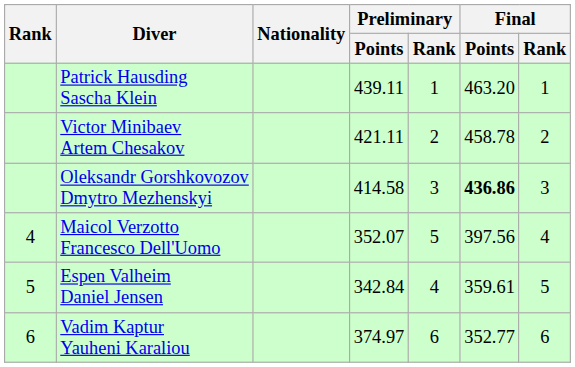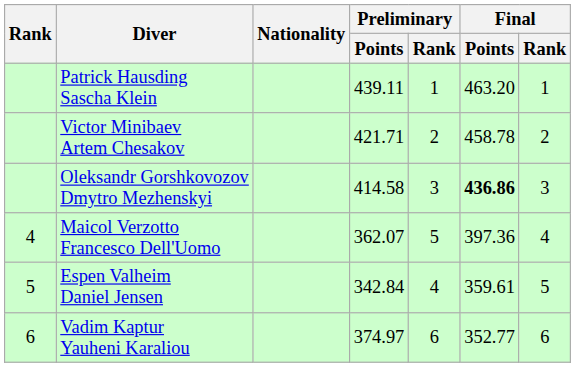 <table class="wikitable sortable" style="text-align:center">
 <tr>
 <th rowspan=2>Rank</th>
 <th rowspan=2>Diver</th>
 <th rowspan=2>Nationality</th>
 <th colspan="2">Preliminary</th>
 <th colspan="2">Final</th>
 </tr>
 <tr>
 <th>Points</th>
 <th>Rank</th>
 <th>Points</th>
 <th>Rank</th>
 </tr>
 <tr bgcolor=ccffcc>
 <td></td>
 <td align=left><a href='#'>Patrick Hausding</a><br><a href='#'>Sascha Klein</a></td>
 <td align=left></td>
 <td>439.11</td>
 <td>1</td>
 <td>463.20</td>
 <td>1</td>
 </tr>
 <tr bgcolor=ccffcc>
 <td></td>
 <td align=left><a href='#'>Victor Minibaev</a><br><a href='#'>Artem Chesakov</a></td>
 <td align=left></td>
-<td>421.11</td>
+<td>421.71</td>
 <td>2</td>
 <td>458.78</td>
 <td>2</td>
 </tr>
 <tr bgcolor=ccffcc>
 <td></td>
 <td align=left><a href='#'>Oleksandr Gorshkovozov</a><br><a href='#'>Dmytro Mezhenskyi</a></td>
 <td align=left></td>
 <td>414.58</td>
 <td>3</td>
 <td><strong>436.86</strong></td>
 <td>3</td>
 </tr>
 <tr bgcolor=ccffcc>
 <td>4</td>
 <td align=left><a href='#'>Maicol Verzotto</a><br><a href='#'>Francesco Dell'Uomo</a></td>
 <td align=left></td>
-<td>352.07</td>
+<td>362.07</td>
 <td>5</td>
-<td>397.56</td>
+<td>397.36</td>
 <td>4</td>
 </tr>
 <tr bgcolor=ccffcc>
 <td>5</td>
 <td align=left><a href='#'>Espen Valheim</a><br><a href='#'>Daniel Jensen</a></td>
 <td align=left></td>
 <td>342.84</td>
 <td>4</td>
 <td>359.61</td>
 <td>5</td>
 </tr>
 <tr bgcolor=ccffcc>
 <td>6</td>
 <td align=left><a href='#'>Vadim Kaptur</a><br><a href='#'>Yauheni Karaliou</a></td>
 <td align=left></td>
 <td>374.97</td>
 <td>6</td>
 <td>352.77</td>
 <td>6</td>
 </tr>
 </table>
